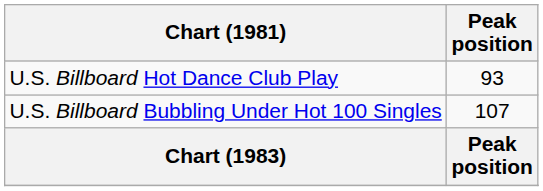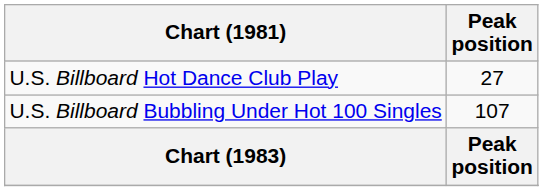 <table class="wikitable sortable">
 <tr>
 <th>Chart (1981)</th>
 <th>Peak<br>position</th>
 </tr>
 <tr>
 <td>U.S. <em>Billboard</em> <a href='#'>Hot Dance Club Play</a></td>
-<td style="text-align:center;">93</td>
+<td style="text-align:center;">27</td>
 </tr>
 <tr>
 <td>U.S. <em>Billboard</em> <a href='#'>Bubbling Under Hot 100 Singles</a></td>
 <td style="text-align:center;">107</td>
 </tr>
 <tr>
 <th>Chart (1983)</th>
 <th>Peak<br>position</th>
 </tr>
 <tr>
 </tr>
 <tr>
 </tr>
 </table>
